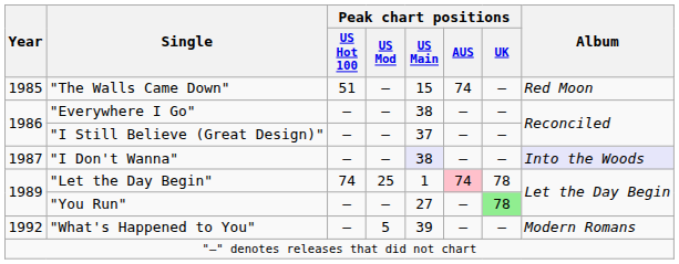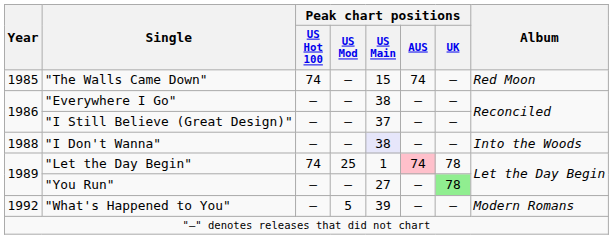 <table class="wikitable" style="text-align:center;">
 <tr>
 <th rowspan="2">Year</th>
 <th rowspan="2">Single</th>
 <th colspan="5">Peak chart positions</th>
 <th rowspan="2">Album</th>
 </tr>
 <tr style="font-size:smaller;">
 <th width="30"><a href='#'>US Hot 100</a></th>
 <th width="30"><a href='#'>US Mod</a></th>
 <th width="30"><a href='#'>US Main</a></th>
 <th width="30"><a href='#'>AUS</a></th>
 <th width="30"><a href='#'>UK</a></th>
 </tr>
 <tr>
 <td>1985</td>
 <td align="left">"The Walls Came Down"</td>
-<td>51</td>
+<td>74</td>
 <td>—</td>
 <td>15</td>
 <td>74</td>
 <td>—</td>
 <td align="left"><em>Red Moon</em></td>
 </tr>
 <tr>
 <td rowspan="2">1986</td>
 <td align="left">"Everywhere I Go"</td>
 <td>—</td>
 <td>—</td>
 <td>38</td>
 <td>—</td>
 <td>—</td>
 <td align="left" rowspan="2"><em>Reconciled</em></td>
 </tr>
 <tr>
 <td align="left">"I Still Believe (Great Design)"</td>
 <td>—</td>
 <td>—</td>
 <td>37</td>
 <td>—</td>
 <td>—</td>
 </tr>
 <tr>
-<td>1987</td>
+<td>1988</td>
 <td align="left">"I Don't Wanna"</td>
 <td>—</td>
 <td>—</td>
 <td style="background: lavender;">38</td>
 <td>—</td>
 <td>—</td>
-<td align="left" style="background: lavender;"><em>Into the Woods</em></td>
+<td align="left"><em>Into the Woods</em></td>
 </tr>
 <tr>
 <td rowspan="2">1989</td>
 <td align="left">"Let the Day Begin"</td>
 <td>74</td>
 <td>25</td>
 <td>1</td>
 <td style="background: pink;">74</td>
 <td>78</td>
 <td align="left" rowspan="2"><em>Let the Day Begin</em></td>
 </tr>
 <tr>
 <td align="left">"You Run"</td>
 <td>—</td>
 <td>—</td>
 <td>27</td>
 <td>—</td>
 <td style="background: lightgreen;">78</td>
 </tr>
 <tr>
 <td>1992</td>
 <td align="left">"What's Happened to You"</td>
 <td>—</td>
 <td>5</td>
 <td>39</td>
 <td>—</td>
 <td>—</td>
 <td align="left"><em>Modern Romans</em></td>
 </tr>
 <tr>
 <td colspan="10" style="font-size:8pt">"—" denotes releases that did not chart</td>
 </tr>
 </table>
